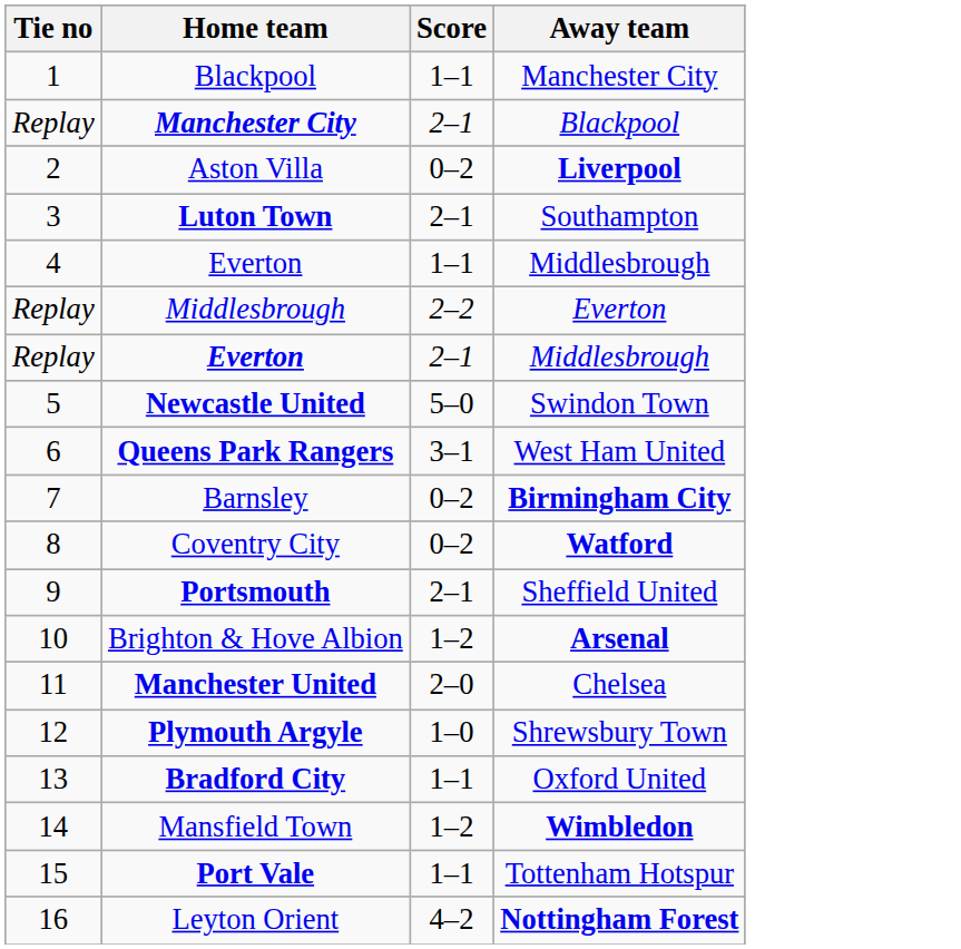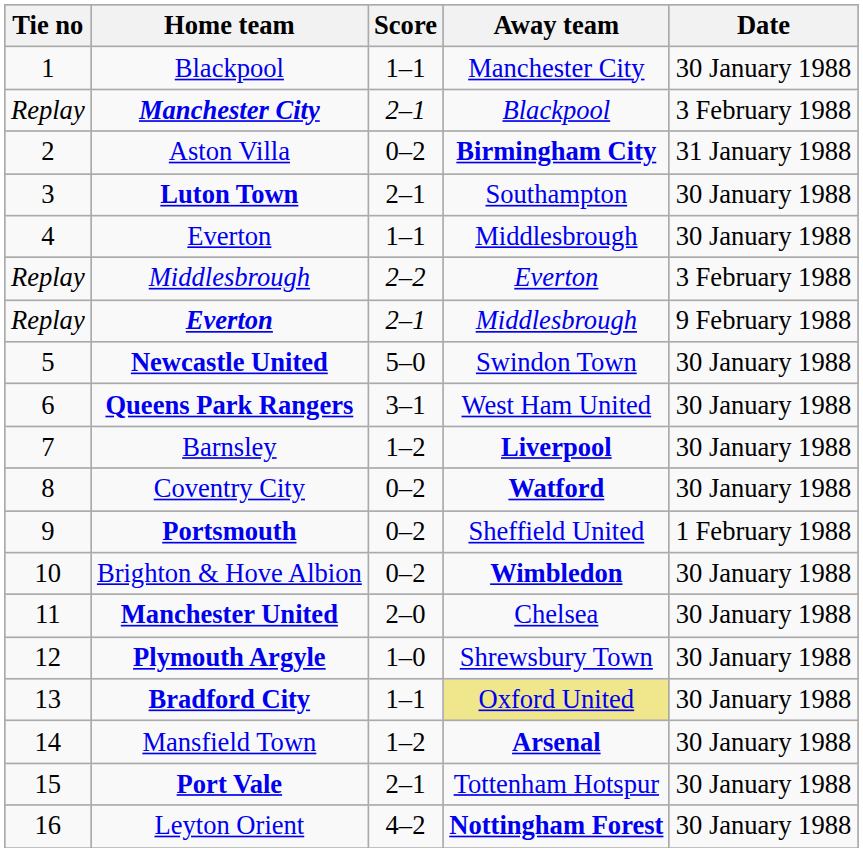 <table class="wikitable" style="text-align: center">
 <tr>
 <th>Tie no</th>
 <th>Home team</th>
 <th>Score</th>
 <th>Away team</th>
+<th>Date</th>
 </tr>
 <tr>
 <td>1</td>
 <td><a href='#'>Blackpool</a></td>
 <td>1–1</td>
 <td><a href='#'>Manchester City</a></td>
+<td>30 January 1988</td>
 </tr>
 <tr>
 <td><em>Replay</em></td>
 <td><strong><em><a href='#'>Manchester City</a></em></strong></td>
 <td><em>2–1</em></td>
 <td><em><a href='#'>Blackpool</a></em></td>
+<td>3 February 1988</td>
 </tr>
 <tr>
 <td>2</td>
 <td><a href='#'>Aston Villa</a></td>
 <td>0–2</td>
-<td><strong><a href='#'>Liverpool</a></strong></td>
+<td><strong><a href='#'>Birmingham City</a></strong></td>
+<td>31 January 1988</td>
 </tr>
 <tr>
 <td>3</td>
 <td><strong><a href='#'>Luton Town</a></strong></td>
 <td>2–1</td>
 <td><a href='#'>Southampton</a></td>
+<td>30 January 1988</td>
 </tr>
 <tr>
 <td>4</td>
 <td><a href='#'>Everton</a></td>
 <td>1–1</td>
 <td><a href='#'>Middlesbrough</a></td>
+<td>30 January 1988</td>
 </tr>
 <tr>
 <td><em>Replay</em></td>
 <td><em><a href='#'>Middlesbrough</a></em></td>
 <td><em>2–2</em></td>
 <td><em><a href='#'>Everton</a></em></td>
+<td>3 February 1988</td>
 </tr>
 <tr>
 <td><em>Replay</em></td>
 <td><strong><em><a href='#'>Everton</a></em></strong></td>
 <td><em>2–1</em></td>
 <td><em><a href='#'>Middlesbrough</a></em></td>
+<td>9 February 1988</td>
 </tr>
 <tr>
 <td>5</td>
 <td><strong><a href='#'>Newcastle United</a></strong></td>
 <td>5–0</td>
 <td><a href='#'>Swindon Town</a></td>
+<td>30 January 1988</td>
 </tr>
 <tr>
 <td>6</td>
 <td><strong><a href='#'>Queens Park Rangers</a></strong></td>
 <td>3–1</td>
 <td><a href='#'>West Ham United</a></td>
+<td>30 January 1988</td>
 </tr>
 <tr>
 <td>7</td>
 <td><a href='#'>Barnsley</a></td>
-<td>0–2</td>
-<td><strong><a href='#'>Birmingham City</a></strong></td>
+<td>1–2</td>
+<td><strong><a href='#'>Liverpool</a></strong></td>
+<td>30 January 1988</td>
 </tr>
 <tr>
 <td>8</td>
 <td><a href='#'>Coventry City</a></td>
 <td>0–2</td>
 <td><strong><a href='#'>Watford</a></strong></td>
+<td>30 January 1988</td>
 </tr>
 <tr>
 <td>9</td>
 <td><strong><a href='#'>Portsmouth</a></strong></td>
-<td>2–1</td>
+<td>0–2</td>
 <td><a href='#'>Sheffield United</a></td>
+<td>1 February 1988</td>
 </tr>
 <tr>
 <td>10</td>
 <td><a href='#'>Brighton & Hove Albion</a></td>
-<td>1–2</td>
-<td><strong><a href='#'>Arsenal</a></strong></td>
+<td>0–2</td>
+<td><strong><a href='#'>Wimbledon</a></strong></td>
+<td>30 January 1988</td>
 </tr>
 <tr>
 <td>11</td>
 <td><strong><a href='#'>Manchester United</a></strong></td>
 <td>2–0</td>
 <td><a href='#'>Chelsea</a></td>
+<td>30 January 1988</td>
 </tr>
 <tr>
 <td>12</td>
 <td><strong><a href='#'>Plymouth Argyle</a></strong></td>
 <td>1–0</td>
 <td><a href='#'>Shrewsbury Town</a></td>
+<td>30 January 1988</td>
 </tr>
 <tr>
 <td>13</td>
 <td><strong><a href='#'>Bradford City</a></strong></td>
 <td>1–1</td>
-<td><a href='#'>Oxford United</a></td>
+<td style="background: khaki;"><a href='#'>Oxford United</a></td>
+<td>30 January 1988</td>
 </tr>
 <tr>
 <td>14</td>
 <td><a href='#'>Mansfield Town</a></td>
 <td>1–2</td>
-<td><strong><a href='#'>Wimbledon</a></strong></td>
+<td><strong><a href='#'>Arsenal</a></strong></td>
+<td>30 January 1988</td>
 </tr>
 <tr>
 <td>15</td>
 <td><strong><a href='#'>Port Vale</a></strong></td>
-<td>1–1</td>
+<td>2–1</td>
 <td><a href='#'>Tottenham Hotspur</a></td>
+<td>30 January 1988</td>
 </tr>
 <tr>
 <td>16</td>
 <td><a href='#'>Leyton Orient</a></td>
 <td>4–2</td>
 <td><strong><a href='#'>Nottingham Forest</a></strong></td>
+<td>30 January 1988</td>
 </tr>
 </table>
